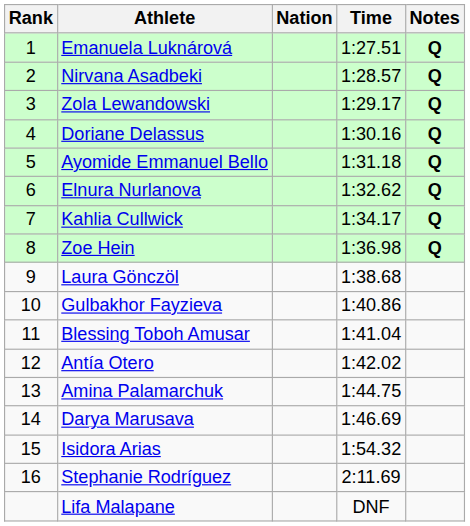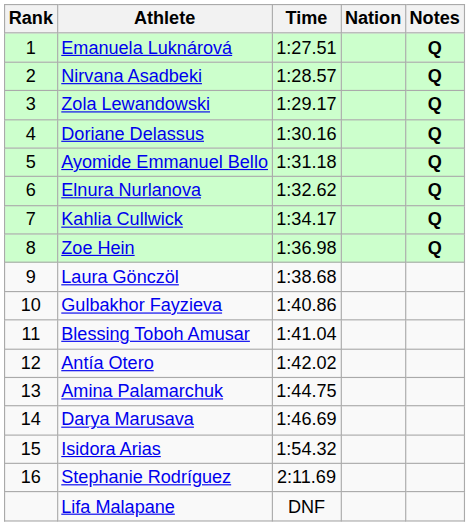 <table class="wikitable sortable" style="text-align:center;">
 <tr>
 <th>Rank</th>
 <th>Athlete</th>
+<th>Time</th>
 <th>Nation</th>
-<th>Time</th>
 <th>Notes</th>
 </tr>
 <tr bgcolor=ccffcc>
 <td>1</td>
 <td align=left><a href='#'>Emanuela Luknárová</a></td>
+<td>1:27.51</td>
 <td align=left></td>
-<td>1:27.51</td>
 <td><strong>Q</strong></td>
 </tr>
 <tr bgcolor=ccffcc>
 <td>2</td>
 <td align=left><a href='#'>Nirvana Asadbeki</a></td>
+<td>1:28.57</td>
 <td align=left></td>
-<td>1:28.57</td>
 <td><strong>Q</strong></td>
 </tr>
 <tr bgcolor=ccffcc>
 <td>3</td>
 <td align=left><a href='#'>Zola Lewandowski</a></td>
+<td>1:29.17</td>
 <td align=left></td>
-<td>1:29.17</td>
 <td><strong>Q</strong></td>
 </tr>
 <tr bgcolor=ccffcc>
 <td>4</td>
 <td align=left><a href='#'>Doriane Delassus</a></td>
+<td>1:30.16</td>
 <td align=left></td>
-<td>1:30.16</td>
 <td><strong>Q</strong></td>
 </tr>
 <tr bgcolor=ccffcc>
 <td>5</td>
 <td align=left><a href='#'>Ayomide Emmanuel Bello</a></td>
+<td>1:31.18</td>
 <td align=left></td>
-<td>1:31.18</td>
 <td><strong>Q</strong></td>
 </tr>
 <tr bgcolor=ccffcc>
 <td>6</td>
 <td align=left><a href='#'>Elnura Nurlanova</a></td>
+<td>1:32.62</td>
 <td align=left></td>
-<td>1:32.62</td>
 <td><strong>Q</strong></td>
 </tr>
 <tr bgcolor=ccffcc>
 <td>7</td>
 <td align=left><a href='#'>Kahlia Cullwick</a></td>
+<td>1:34.17</td>
 <td align=left></td>
-<td>1:34.17</td>
 <td><strong>Q</strong></td>
 </tr>
 <tr bgcolor=ccffcc>
 <td>8</td>
 <td align=left><a href='#'>Zoe Hein</a></td>
+<td>1:36.98</td>
 <td align=left></td>
-<td>1:36.98</td>
 <td><strong>Q</strong></td>
 </tr>
 <tr>
 <td>9</td>
 <td align=left><a href='#'>Laura Gönczöl</a></td>
+<td>1:38.68</td>
 <td align=left></td>
-<td>1:38.68</td>
 <td></td>
 </tr>
 <tr>
 <td>10</td>
 <td align=left><a href='#'>Gulbakhor Fayzieva</a></td>
+<td>1:40.86</td>
 <td align=left></td>
-<td>1:40.86</td>
 <td></td>
 </tr>
 <tr>
 <td>11</td>
 <td align=left><a href='#'>Blessing Toboh Amusar</a></td>
+<td>1:41.04</td>
 <td align=left></td>
-<td>1:41.04</td>
 <td></td>
 </tr>
 <tr>
 <td>12</td>
 <td align=left><a href='#'>Antía Otero</a></td>
+<td>1:42.02</td>
 <td align=left></td>
-<td>1:42.02</td>
 <td></td>
 </tr>
 <tr>
 <td>13</td>
 <td align=left><a href='#'>Amina Palamarchuk</a></td>
+<td>1:44.75</td>
 <td align=left></td>
-<td>1:44.75</td>
 <td></td>
 </tr>
 <tr>
 <td>14</td>
 <td align=left><a href='#'>Darya Marusava</a></td>
+<td>1:46.69</td>
 <td align=left></td>
-<td>1:46.69</td>
 <td></td>
 </tr>
 <tr>
 <td>15</td>
 <td align=left><a href='#'>Isidora Arias</a></td>
+<td>1:54.32</td>
 <td align=left></td>
-<td>1:54.32</td>
 <td></td>
 </tr>
 <tr>
 <td>16</td>
 <td align=left><a href='#'>Stephanie Rodríguez</a></td>
+<td>2:11.69</td>
 <td align=left></td>
-<td>2:11.69</td>
 <td></td>
 </tr>
 <tr>
 <td></td>
 <td align=left><a href='#'>Lifa Malapane</a></td>
+<td>DNF</td>
 <td align=left></td>
-<td>DNF</td>
 <td></td>
 </tr>
 </table>
